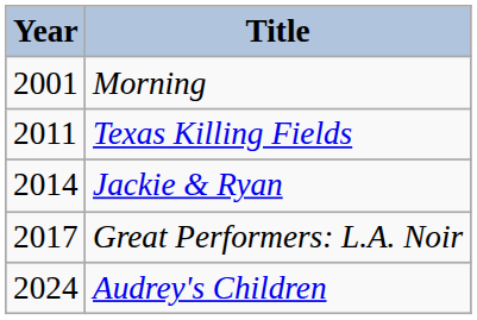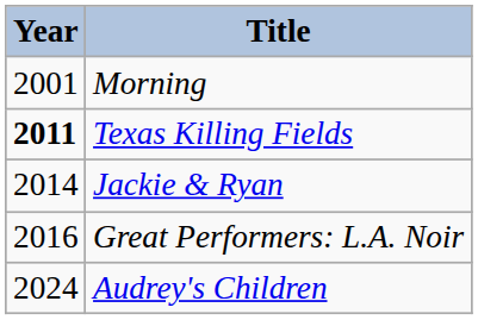 <table class="wikitable">
 <tr>
 <th style="background:#B0C4DE;">Year</th>
 <th style="background:#B0C4DE;">Title</th>
 </tr>
 <tr>
 <td>2001</td>
 <td><em>Morning</em></td>
 </tr>
 <tr>
-<td>2011</td>
+<td><strong>2011</strong></td>
 <td><em><a href='#'>Texas Killing Fields</a></em></td>
 </tr>
 <tr>
 <td>2014</td>
 <td><em><a href='#'>Jackie & Ryan</a></em></td>
 </tr>
 <tr>
-<td>2017</td>
+<td>2016</td>
 <td><em>Great Performers: L.A. Noir</em></td>
 </tr>
 <tr>
 <td>2024</td>
 <td><em><a href='#'>Audrey's Children</a></em></td>
 </tr>
 </table>
